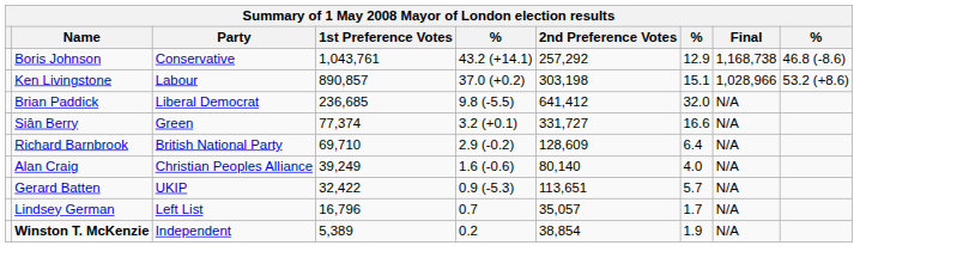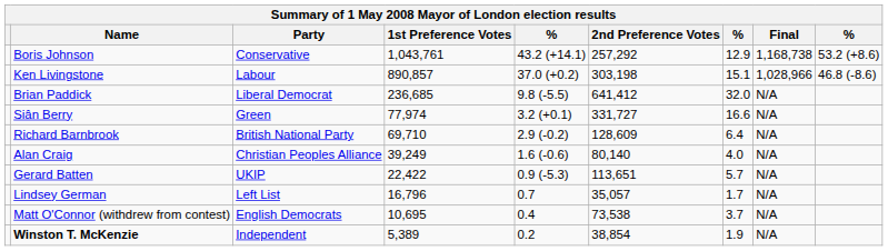 <table class="wikitable">
 <tr>
 <th colspan="9">Summary of 1 May 2008 Mayor of London election results</th>
 </tr>
 <tr>
 <th></th>
 <th>Name</th>
 <th>Party</th>
 <th>1st Preference Votes</th>
 <th>%</th>
 <th>2nd Preference Votes</th>
 <th>%</th>
 <th>Final</th>
 <th>%</th>
 </tr>
 <tr>
 <td></td>
 <td><a href='#'>Boris Johnson</a></td>
 <td><a href='#'>Conservative</a></td>
 <td>1,043,761</td>
 <td>43.2 (+14.1)</td>
 <td>257,292</td>
 <td>12.9</td>
 <td>1,168,738</td>
-<td>46.8 (-8.6)</td>
+<td>53.2 (+8.6)</td>
 </tr>
 <tr>
 <td></td>
 <td><a href='#'>Ken Livingstone</a></td>
 <td><a href='#'>Labour</a></td>
 <td>890,857</td>
 <td>37.0 (+0.2)</td>
 <td>303,198</td>
 <td>15.1</td>
 <td>1,028,966</td>
-<td>53.2 (+8.6)</td>
+<td>46.8 (-8.6)</td>
 </tr>
 <tr>
 <td></td>
 <td><a href='#'>Brian Paddick</a></td>
 <td><a href='#'>Liberal Democrat</a></td>
 <td>236,685</td>
 <td>9.8 (-5.5)</td>
 <td>641,412</td>
 <td>32.0</td>
 <td>N/A</td>
 <td></td>
 </tr>
 <tr>
 <td></td>
 <td><a href='#'>Siân Berry</a></td>
 <td><a href='#'>Green</a></td>
-<td>77,374</td>
+<td>77,974</td>
 <td>3.2 (+0.1)</td>
 <td>331,727</td>
 <td>16.6</td>
 <td>N/A</td>
 <td></td>
 </tr>
 <tr>
 <td></td>
 <td><a href='#'>Richard Barnbrook</a></td>
 <td><a href='#'>British National Party</a></td>
 <td>69,710</td>
 <td>2.9 (-0.2)</td>
 <td>128,609</td>
 <td>6.4</td>
 <td>N/A</td>
 <td></td>
 </tr>
 <tr>
 <td></td>
 <td><a href='#'>Alan Craig</a></td>
 <td><a href='#'>Christian Peoples Alliance</a></td>
 <td>39,249</td>
 <td>1.6 (-0.6)</td>
 <td>80,140</td>
 <td>4.0</td>
 <td>N/A</td>
 <td></td>
 </tr>
 <tr>
 <td></td>
 <td><a href='#'>Gerard Batten</a></td>
 <td><a href='#'>UKIP</a></td>
-<td>32,422</td>
+<td>22,422</td>
 <td>0.9 (-5.3)</td>
 <td>113,651</td>
 <td>5.7</td>
 <td>N/A</td>
 <td></td>
 </tr>
 <tr>
 <td></td>
 <td><a href='#'>Lindsey German</a></td>
 <td><a href='#'>Left List</a></td>
 <td>16,796</td>
 <td>0.7</td>
 <td>35,057</td>
 <td>1.7</td>
 <td>N/A</td>
 <td></td>
 </tr>
 <tr>
 <td></td>
+<td><a href='#'>Matt O'Connor</a> (withdrew from contest)</td>
+<td><a href='#'>English Democrats</a></td>
+<td>10,695</td>
+<td>0.4</td>
+<td>73,538</td>
+<td>3.7</td>
+<td>N/A</td>
+<td></td>
+</tr>
+<tr>
+<td></td>
 <td><strong>Winston T. McKenzie</strong></td>
 <td><a href='#'>Independent</a></td>
 <td>5,389</td>
 <td>0.2</td>
 <td>38,854</td>
 <td>1.9</td>
 <td>N/A</td>
 <td></td>
 </tr>
 </table>
